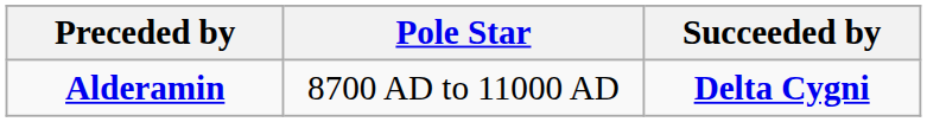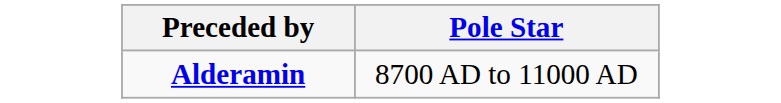 <table class="wikitable" style="margin: 1em auto 1em auto;">
 <tr>
 <th width="120" align="center">Preceded by</th>
 <th width="160" align="center"><a href='#'>Pole Star</a></th>
-<th width="120" align="center">Succeeded by</th>
 </tr>
 <tr>
 <td align="center"><strong><a href='#'>Alderamin</a></strong></td>
 <td align="center">8700 AD to 11000 AD</td>
-<td align="center"><strong><a href='#'>Delta Cygni</a></strong></td>
 </tr>
 </table>
